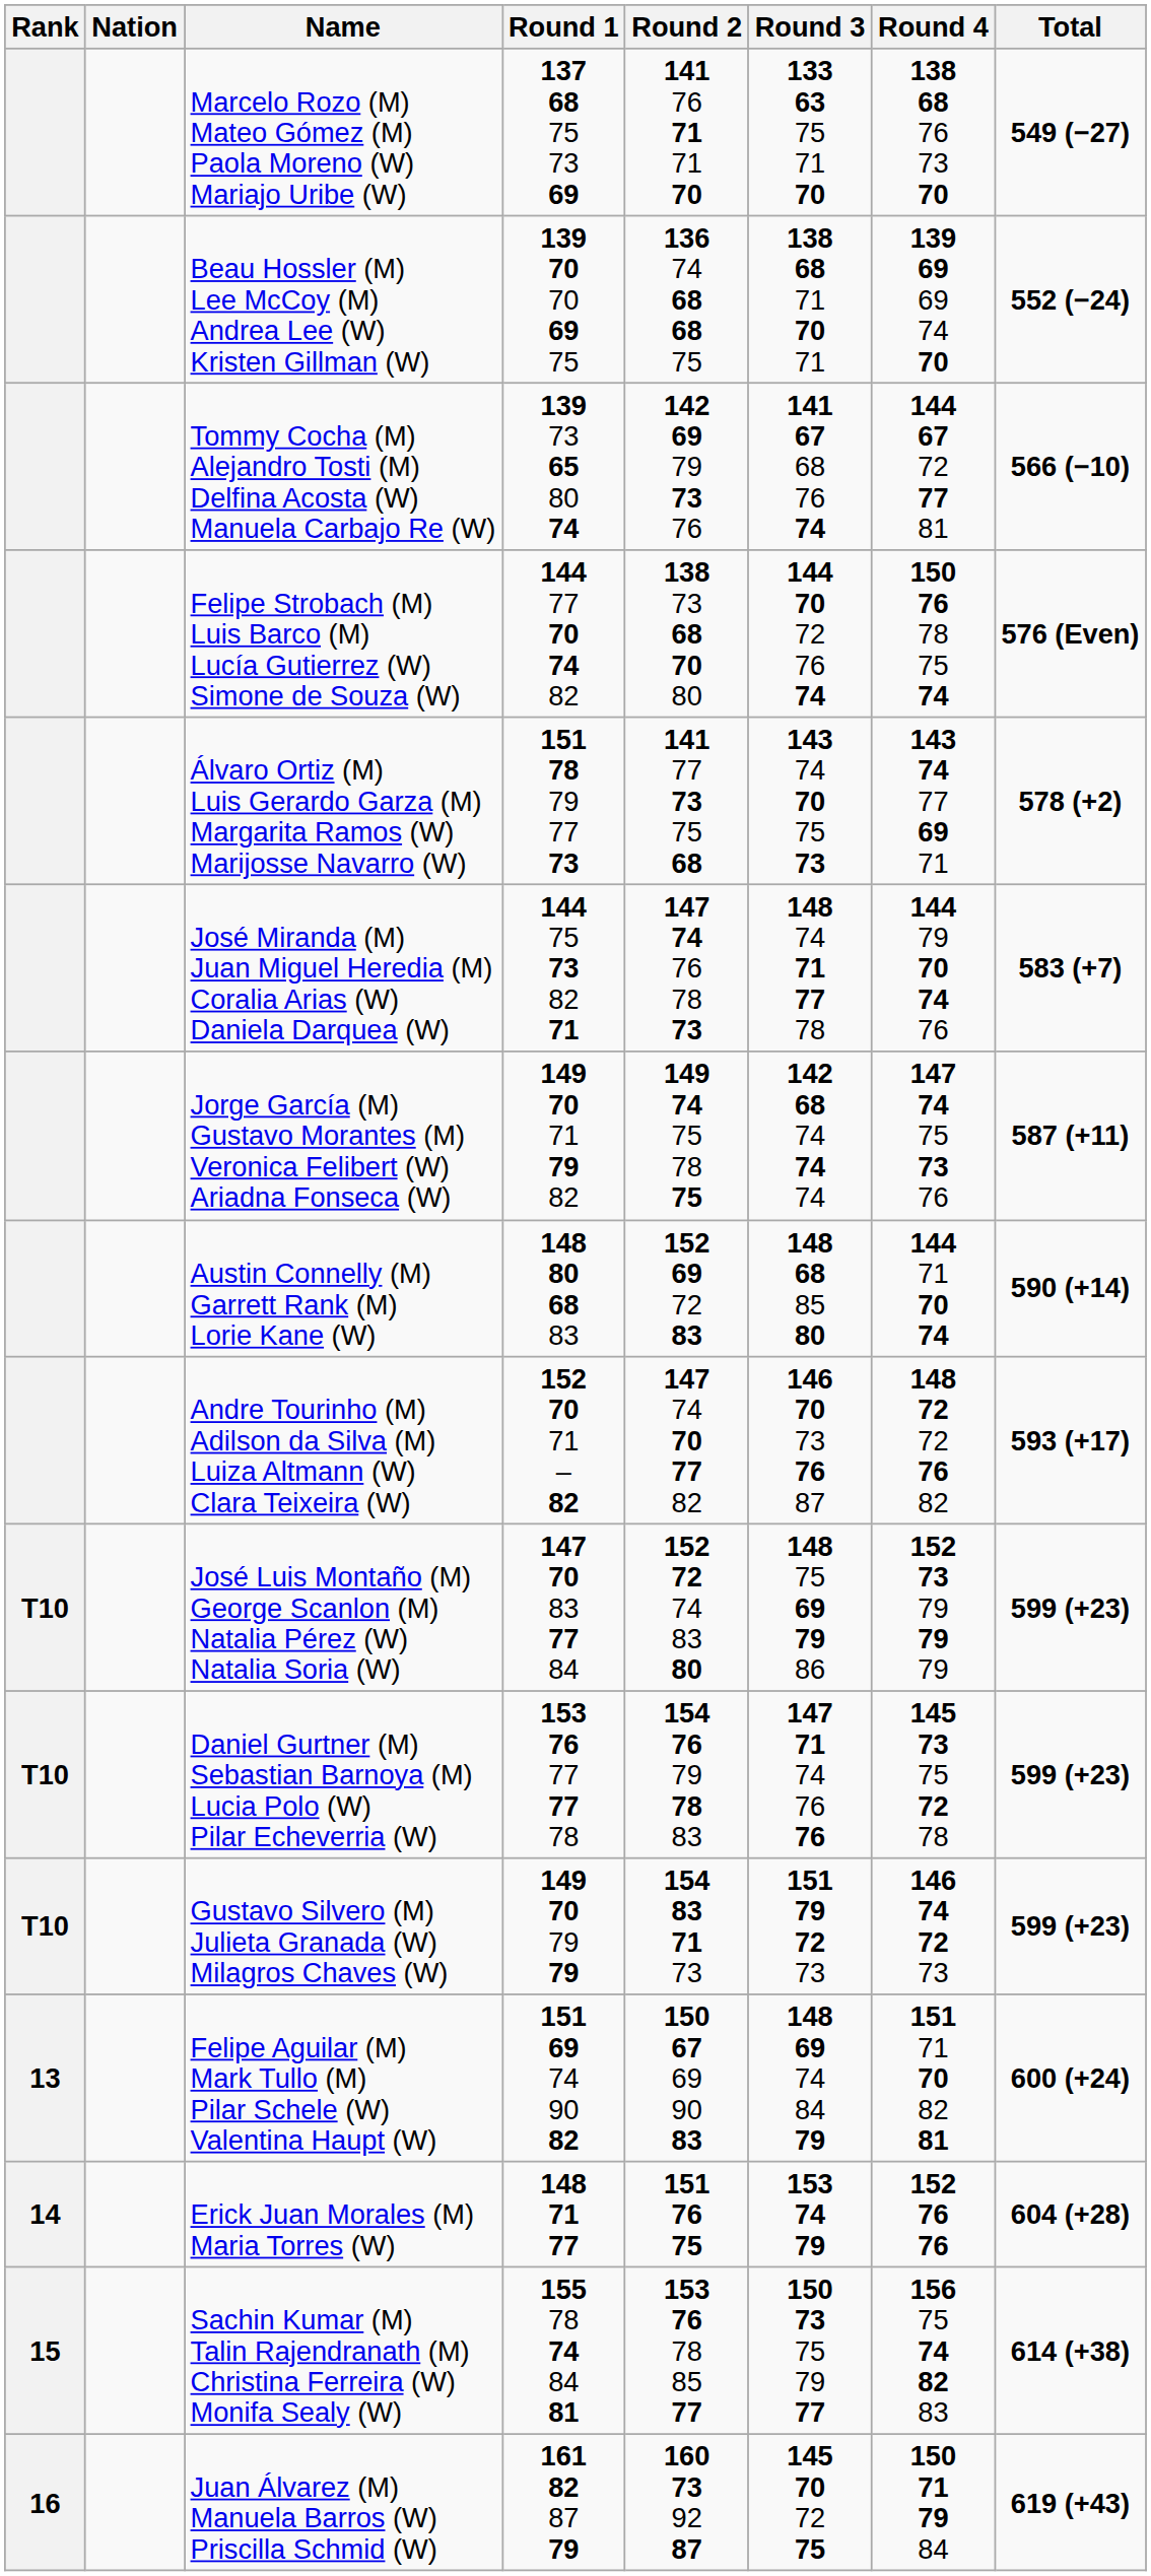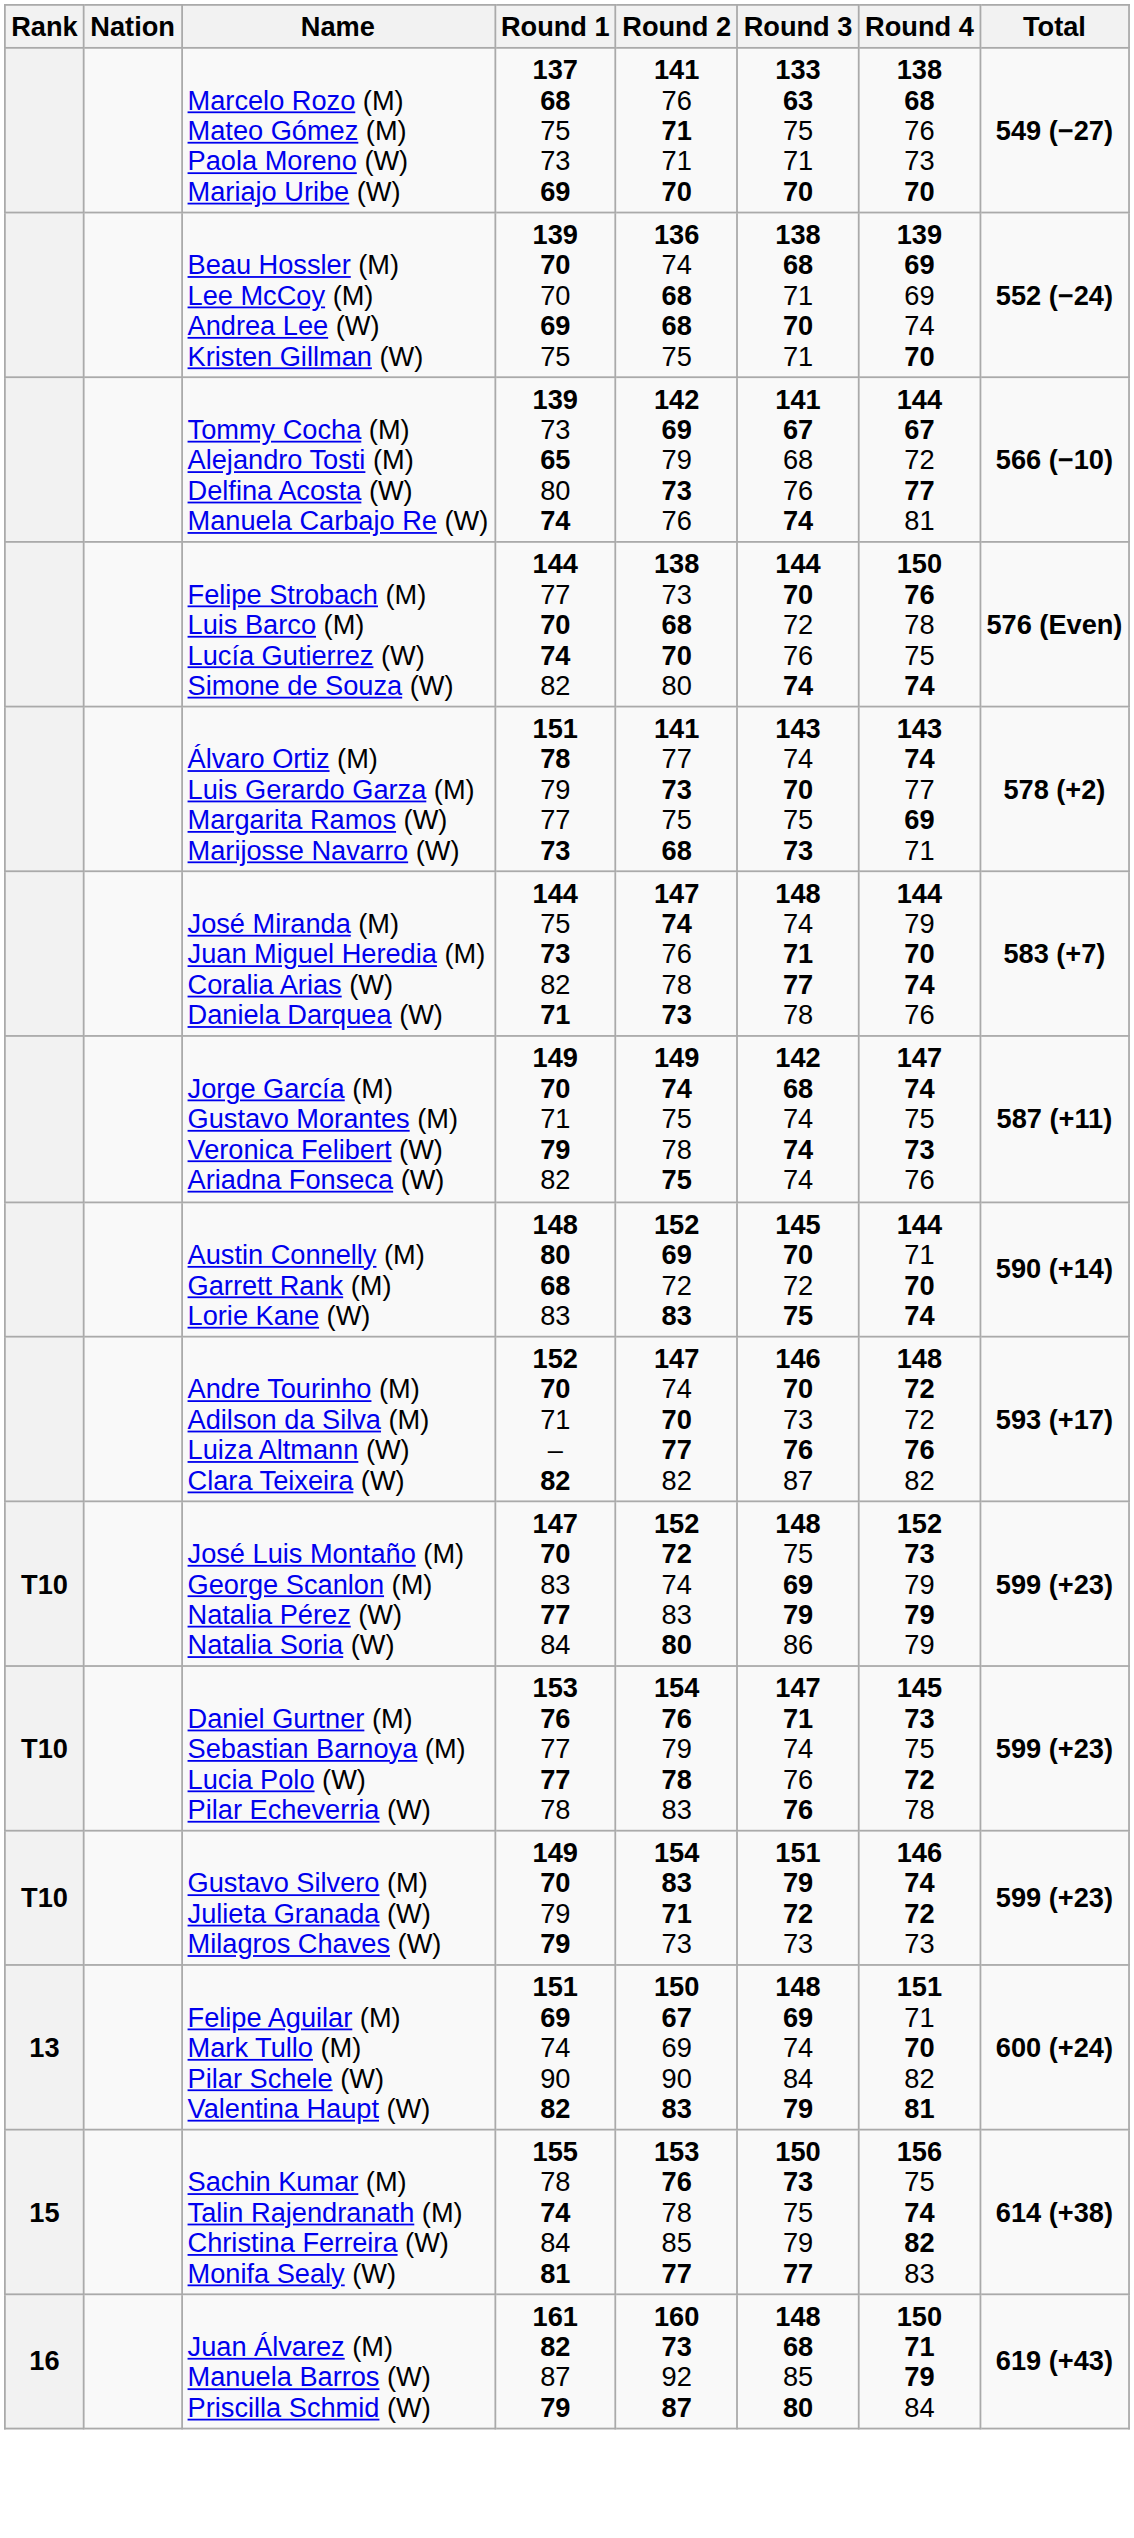 <table class="wikitable sortable" style="text-align:center; font-size:95%">
 <tr>
 <th>Rank</th>
 <th>Nation</th>
 <th>Name</th>
 <th>Round 1</th>
 <th>Round 2</th>
 <th>Round 3</th>
 <th>Round 4</th>
 <th>Total</th>
 </tr>
 <tr>
 <th></th>
 <td align=left></td>
 <td align=left><br><a href='#'>Marcelo Rozo</a> (M)<br><a href='#'>Mateo Gómez</a> (M)<br><a href='#'>Paola Moreno</a> (W)<br><a href='#'>Mariajo Uribe</a> (W)</td>
 <td><strong>137</strong><br><strong>68</strong><br>75<br>73<br><strong>69</strong></td>
 <td><strong>141</strong><br>76<br><strong>71</strong><br>71<br><strong>70</strong></td>
 <td><strong>133</strong><br><strong>63</strong><br>75<br>71<br><strong>70</strong></td>
 <td><strong>138</strong><br><strong>68</strong><br> 76<br>73<br><strong>70</strong></td>
 <td><strong>549 (−27)</strong></td>
 </tr>
 <tr>
 <th></th>
 <td align=left></td>
 <td align=left><br><a href='#'>Beau Hossler</a> (M)<br><a href='#'>Lee McCoy</a> (M)<br><a href='#'>Andrea Lee</a> (W)<br><a href='#'>Kristen Gillman</a> (W)</td>
 <td><strong>139</strong><br><strong>70</strong><br>70<br><strong>69</strong><br>75</td>
 <td><strong>136</strong><br>74<br><strong>68</strong><br><strong>68</strong><br>75</td>
 <td><strong>138</strong><br><strong>68</strong><br>71<br><strong>70</strong><br>71</td>
 <td><strong>139</strong><br><strong>69</strong><br>69<br>74<br><strong>70</strong></td>
 <td><strong>552 (−24)</strong></td>
 </tr>
 <tr>
 <th></th>
 <td align=left></td>
 <td align=left><br><a href='#'>Tommy Cocha</a> (M)<br><a href='#'>Alejandro Tosti</a> (M)<br><a href='#'>Delfina Acosta</a> (W)<br><a href='#'>Manuela Carbajo Re</a> (W)</td>
 <td><strong>139</strong><br>73<br><strong>65</strong><br>80<br><strong>74</strong></td>
 <td><strong>142</strong><br><strong>69</strong><br>79<br><strong>73</strong><br>76</td>
 <td><strong>141</strong><br><strong>67</strong><br>68<br>76<br><strong>74</strong></td>
 <td><strong>144</strong><br><strong>67</strong><br>72<br><strong>77</strong><br>81</td>
 <td><strong>566 (−10)</strong></td>
 </tr>
 <tr>
 <th></th>
 <td align=left></td>
 <td align=left><br><a href='#'>Felipe Strobach</a> (M)<br><a href='#'>Luis Barco</a> (M)<br><a href='#'>Lucía Gutierrez</a> (W)<br><a href='#'>Simone de Souza</a> (W)</td>
 <td><strong>144</strong><br>77<br><strong>70</strong><br><strong>74</strong><br>82</td>
 <td><strong>138</strong><br>73<br><strong>68</strong><br><strong>70</strong><br>80</td>
 <td><strong>144</strong><br><strong>70</strong><br>72<br>76<br><strong>74</strong></td>
 <td><strong>150</strong><br><strong>76</strong><br>78<br>75<br><strong>74</strong></td>
 <td><strong>576 (Even)</strong></td>
 </tr>
 <tr>
 <th></th>
 <td align=left></td>
 <td align=left><br><a href='#'>Álvaro Ortiz</a> (M)<br><a href='#'>Luis Gerardo Garza</a> (M)<br><a href='#'>Margarita Ramos</a> (W)<br><a href='#'>Marijosse Navarro</a> (W)</td>
 <td><strong>151</strong><br><strong>78</strong><br>79<br>77<br><strong>73</strong></td>
 <td><strong>141</strong><br>77<br><strong>73</strong><br>75<br><strong>68</strong></td>
 <td><strong>143</strong><br>74<br><strong>70</strong><br>75<br><strong>73</strong></td>
 <td><strong>143</strong><br><strong>74</strong><br>77<br><strong>69</strong><br>71</td>
 <td><strong>578 (+2)</strong></td>
 </tr>
 <tr>
 <th></th>
 <td align=left></td>
 <td align=left><br><a href='#'>José Miranda</a> (M)<br><a href='#'>Juan Miguel Heredia</a> (M)<br><a href='#'>Coralia Arias</a> (W)<br><a href='#'>Daniela Darquea</a> (W)</td>
 <td><strong>144</strong><br>75<br><strong>73</strong><br>82<br><strong>71</strong></td>
 <td><strong>147</strong><br><strong>74</strong><br>76<br>78<br><strong>73</strong></td>
 <td><strong>148</strong><br>74<br><strong>71</strong><br><strong>77</strong><br>78</td>
 <td><strong>144</strong><br>79<br><strong>70</strong><br><strong>74</strong><br>76</td>
 <td><strong>583 (+7)</strong></td>
 </tr>
 <tr>
 <th></th>
 <td align=left></td>
 <td align=left><br><a href='#'>Jorge García</a> (M)<br><a href='#'>Gustavo Morantes</a> (M)<br><a href='#'>Veronica Felibert</a> (W)<br><a href='#'>Ariadna Fonseca</a> (W)</td>
 <td><strong>149</strong><br><strong>70</strong><br>71<br><strong>79</strong><br>82</td>
 <td><strong>149</strong><br><strong>74</strong><br>75<br>78<br><strong>75</strong></td>
 <td><strong>142</strong><br><strong>68</strong><br>74<br><strong>74</strong><br>74</td>
 <td><strong>147</strong><br><strong>74</strong><br>75<br><strong>73</strong><br>76</td>
 <td><strong>587 (+11)</strong></td>
 </tr>
 <tr>
 <th></th>
 <td align=left></td>
 <td align=left><br><a href='#'>Austin Connelly</a> (M)<br><a href='#'>Garrett Rank</a> (M)<br><a href='#'>Lorie Kane</a> (W)</td>
 <td><strong>148</strong><br><strong>80</strong><br><strong>68</strong><br>83</td>
 <td><strong>152</strong><br><strong>69</strong><br>72<br><strong>83</strong></td>
-<td><strong>148</strong><br><strong>68</strong><br>85<br><strong>80</strong></td>
+<td><strong>145</strong><br><strong>70</strong><br>72<br><strong>75</strong></td>
 <td><strong>144</strong><br>71<br><strong>70</strong><br><strong>74</strong></td>
 <td><strong>590 (+14)</strong></td>
 </tr>
 <tr>
 <th></th>
 <td align=left></td>
 <td align=left><br><a href='#'>Andre Tourinho</a> (M)<br><a href='#'>Adilson da Silva</a> (M)<br><a href='#'>Luiza Altmann</a> (W)<br><a href='#'>Clara Teixeira</a> (W)</td>
 <td><strong>152</strong><br><strong>70</strong><br>71<br> – <br><strong>82</strong></td>
 <td><strong>147</strong><br>74<br><strong>70</strong><br><strong>77</strong><br>82</td>
 <td><strong>146</strong><br><strong>70</strong><br>73<br><strong>76</strong><br>87</td>
 <td><strong>148</strong><br><strong>72</strong><br>72<br><strong>76</strong><br>82</td>
 <td><strong>593 (+17)</strong></td>
 </tr>
 <tr>
 <th>T10</th>
 <td align=left></td>
 <td align=left><br><a href='#'>José Luis Montaño</a> (M)<br><a href='#'>George Scanlon</a> (M)<br><a href='#'>Natalia Pérez</a> (W)<br><a href='#'>Natalia Soria</a> (W)</td>
 <td><strong>147</strong><br><strong>70</strong><br>83<br> <strong>77</strong> <br>84</td>
 <td><strong>152</strong><br><strong>72</strong><br>74<br>83<br><strong>80</strong></td>
 <td><strong>148</strong><br>75<br><strong>69</strong><br><strong>79</strong><br>86</td>
 <td><strong>152</strong><br><strong>73</strong><br>79<br><strong>79</strong><br>79</td>
 <td><strong>599 (+23)</strong></td>
 </tr>
 <tr>
 <th>T10</th>
 <td align=left></td>
 <td align=left><br><a href='#'>Daniel Gurtner</a> (M)<br><a href='#'>Sebastian Barnoya</a> (M)<br><a href='#'>Lucia Polo</a> (W)<br><a href='#'>Pilar Echeverria</a> (W)</td>
 <td><strong>153</strong><br><strong>76</strong><br>77<br> <strong>77</strong> <br>78</td>
 <td><strong>154</strong><br><strong>76</strong><br>79<br><strong>78</strong><br>83</td>
 <td><strong>147</strong><br><strong>71</strong><br>74<br>76<br><strong>76</strong></td>
 <td><strong>145</strong><br><strong>73</strong><br>75<br><strong>72</strong><br>78</td>
 <td><strong>599 (+23)</strong></td>
 </tr>
 <tr>
 <th>T10</th>
 <td align=left></td>
 <td align=left><br><a href='#'>Gustavo Silvero</a> (M)<br><a href='#'>Julieta Granada</a> (W)<br><a href='#'>Milagros Chaves</a> (W)</td>
 <td><strong>149</strong><br><strong>70</strong><br>79<br><strong>79</strong></td>
 <td><strong>154</strong><br><strong>83</strong><br><strong>71</strong><br>73</td>
 <td><strong>151</strong><br><strong>79</strong><br><strong>72</strong><br>73</td>
 <td><strong>146</strong><br><strong>74</strong><br><strong>72</strong><br>73</td>
 <td><strong>599 (+23)</strong></td>
 </tr>
 <tr>
 <th>13</th>
 <td align=left></td>
 <td align=left><br><a href='#'>Felipe Aguilar</a> (M)<br><a href='#'>Mark Tullo</a> (M)<br><a href='#'>Pilar Schele</a> (W)<br><a href='#'>Valentina Haupt</a> (W)</td>
 <td><strong>151</strong><br><strong>69</strong><br>74<br> 90 <br><strong>82</strong></td>
 <td><strong>150</strong><br><strong>67</strong><br>69<br>90<br><strong>83</strong></td>
 <td><strong>148</strong><br><strong>69</strong><br>74<br>84<br><strong>79</strong></td>
 <td><strong>151</strong><br>71<br><strong>70</strong><br>82<br><strong>81</strong></td>
 <td><strong>600 (+24)</strong></td>
 </tr>
 <tr>
-<th>14</th>
-<td align=left></td>
-<td align=left><br><a href='#'>Erick Juan Morales</a> (M)<br><a href='#'>Maria Torres</a> (W)</td>
-<td><strong>148</strong><br><strong>71</strong><br><strong>77</strong></td>
-<td><strong>151</strong><br><strong>76</strong><br><strong>75</strong></td>
-<td><strong>153</strong><br><strong>74</strong><br><strong>79</strong></td>
-<td><strong>152</strong><br><strong>76</strong><br><strong>76</strong></td>
-<td><strong>604 (+28)</strong></td>
-</tr>
-<tr>
 <th>15</th>
 <td align=left></td>
 <td align=left><br><a href='#'>Sachin Kumar</a> (M)<br><a href='#'>Talin Rajendranath</a> (M)<br><a href='#'>Christina Ferreira</a> (W)<br><a href='#'>Monifa Sealy</a> (W)</td>
 <td><strong>155</strong><br>78<br><strong>74</strong><br> 84 <br><strong>81</strong></td>
 <td><strong>153</strong><br><strong>76</strong><br>78<br>85<br><strong>77</strong></td>
 <td><strong>150</strong><br><strong>73</strong><br>75<br>79<br><strong>77</strong></td>
 <td><strong>156</strong><br>75<br><strong>74</strong><br><strong>82</strong><br>83</td>
 <td><strong>614 (+38)</strong></td>
 </tr>
 <tr>
 <th>16</th>
 <td align=left></td>
 <td align=left><br><a href='#'>Juan Álvarez</a> (M)<br><a href='#'>Manuela Barros</a> (W)<br><a href='#'>Priscilla Schmid</a> (W)</td>
 <td><strong>161</strong><br><strong>82</strong><br>87<br><strong>79</strong></td>
 <td><strong>160</strong><br><strong>73</strong><br>92<br><strong>87</strong></td>
-<td><strong>145</strong><br><strong>70</strong><br>72<br><strong>75</strong></td>
+<td><strong>148</strong><br><strong>68</strong><br>85<br><strong>80</strong></td>
 <td><strong>150</strong><br><strong>71</strong><br><strong>79</strong><br>84</td>
 <td><strong>619 (+43)</strong></td>
 </tr>
 </table>
